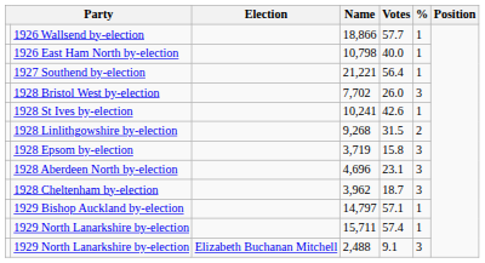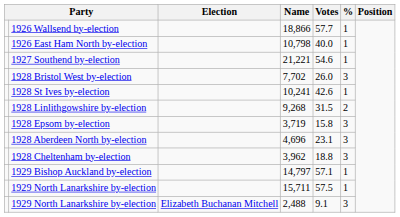 <table class="wikitable sortable">
 <tr>
 <th colspan=2>Party</th>
 <th>Election</th>
 <th>Name</th>
 <th>Votes</th>
 <th>%</th>
 <th>Position</th>
 </tr>
 <tr>
 <td></td>
 <td><a href='#'>1926 Wallsend by-election</a></td>
 <td></td>
 <td>18,866</td>
 <td>57.7</td>
 <td>1</td>
 </tr>
 <tr>
 <td></td>
 <td><a href='#'>1926 East Ham North by-election</a></td>
 <td></td>
 <td>10,798</td>
 <td>40.0</td>
 <td>1</td>
 </tr>
 <tr>
 <td></td>
 <td><a href='#'>1927 Southend by-election</a></td>
 <td></td>
 <td>21,221</td>
-<td>56.4</td>
+<td>54.6</td>
 <td>1</td>
 </tr>
 <tr>
 <td></td>
 <td><a href='#'>1928 Bristol West by-election</a></td>
 <td></td>
 <td>7,702</td>
 <td>26.0</td>
 <td>3</td>
 </tr>
 <tr>
 <td></td>
 <td><a href='#'>1928 St Ives by-election</a></td>
 <td></td>
 <td>10,241</td>
 <td>42.6</td>
 <td>1</td>
 </tr>
 <tr>
 <td></td>
 <td><a href='#'>1928 Linlithgowshire by-election</a></td>
 <td></td>
 <td>9,268</td>
 <td>31.5</td>
 <td>2</td>
 </tr>
 <tr>
 <td></td>
 <td><a href='#'>1928 Epsom by-election</a></td>
 <td></td>
 <td>3,719</td>
 <td>15.8</td>
 <td>3</td>
 </tr>
 <tr>
 <td></td>
 <td><a href='#'>1928 Aberdeen North by-election</a></td>
 <td></td>
 <td>4,696</td>
 <td>23.1</td>
 <td>3</td>
 </tr>
 <tr>
 <td></td>
 <td><a href='#'>1928 Cheltenham by-election</a></td>
 <td></td>
 <td>3,962</td>
-<td>18.7</td>
+<td>18.8</td>
 <td>3</td>
 </tr>
 <tr>
 <td></td>
 <td><a href='#'>1929 Bishop Auckland by-election</a></td>
 <td></td>
 <td>14,797</td>
 <td>57.1</td>
 <td>1</td>
 </tr>
 <tr>
 <td></td>
 <td><a href='#'>1929 North Lanarkshire by-election</a></td>
 <td></td>
 <td>15,711</td>
-<td>57.4</td>
+<td>57.5</td>
 <td>1</td>
 </tr>
 <tr>
 <td></td>
 <td><a href='#'>1929 North Lanarkshire by-election</a></td>
 <td><a href='#'>Elizabeth Buchanan Mitchell</a></td>
 <td>2,488</td>
 <td>9.1</td>
 <td>3</td>
 </tr>
 </table>
